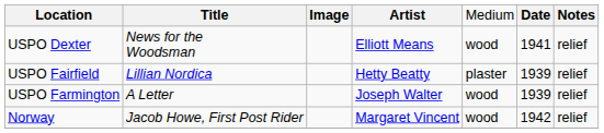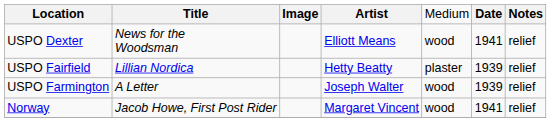 <table class="wikitable sortable">
 <tr>
 <th>Location</th>
 <th>Title</th>
 <th>Image</th>
 <th>Artist</th>
 <td>Medium</td>
 <th>Date</th>
 <th>Notes</th>
 </tr>
 <tr>
 <td>USPO <a href='#'>Dexter</a></td>
 <td><em>News for the<br>Woodsman</em></td>
 <td></td>
 <td><a href='#'>Elliott Means</a></td>
 <td>wood</td>
 <td>1941</td>
 <td>relief</td>
 </tr>
 <tr>
 <td>USPO <a href='#'>Fairfield</a></td>
 <td><em><a href='#'>Lillian Nordica</a></em></td>
 <td></td>
 <td><a href='#'>Hetty Beatty</a></td>
 <td>plaster</td>
 <td>1939</td>
 <td>relief</td>
 </tr>
 <tr>
 <td>USPO <a href='#'>Farmington</a></td>
 <td><em>A Letter</em></td>
 <td></td>
 <td><a href='#'>Joseph Walter</a></td>
 <td>wood</td>
 <td>1939</td>
 <td>relief</td>
 </tr>
 <tr>
 <td><a href='#'>Norway</a></td>
 <td><em>Jacob Howe, First Post Rider</em></td>
 <td></td>
 <td><a href='#'>Margaret Vincent</a></td>
 <td>wood</td>
-<td>1942</td>
+<td>1941</td>
 <td>relief</td>
 </tr>
 <tr>
 </tr>
 </table>
